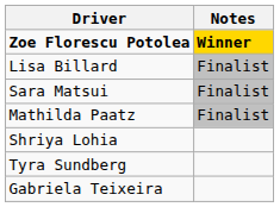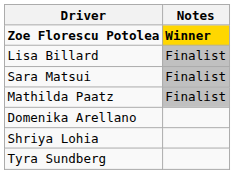 <table class="wikitable">
 <tr>
 <th>Driver</th>
 <th>Notes</th>
 </tr>
 <tr>
 <td> <strong>Zoe Florescu Potolea</strong></td>
 <td style="background:gold"><strong>Winner</strong></td>
 </tr>
 <tr>
 <td> Lisa Billard</td>
 <td style="background:silver">Finalist</td>
 </tr>
 <tr>
 <td> Sara Matsui</td>
 <td style="background:silver">Finalist</td>
 </tr>
 <tr>
 <td> Mathilda Paatz</td>
 <td style="background:silver">Finalist</td>
 </tr>
 <tr>
+<td> Domenika Arellano</td>
+<td></td>
+</tr>
+<tr>
 <td> Shriya Lohia</td>
 <td></td>
 </tr>
 <tr>
 <td> Tyra Sundberg</td>
 <td></td>
 </tr>
-<tr>
-<td> Gabriela Teixeira</td>
-<td></td>
-</tr>
 </table>
